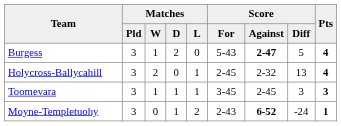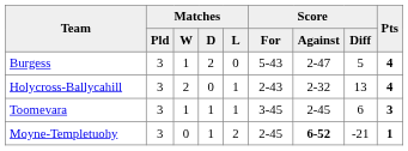 <table style=border-collapse:collapse border=1 cellspacing=0 cellpadding=5>
 <tr align=center bgcolor=#efefef>
 <th rowspan=2 width=165>Team</th>
 <th colspan=4>Matches</th>
 <th colspan=3>Score</th>
 <th rowspan=2width=20>Pts</th>
 </tr>
 <tr align=center bgcolor=#efefef>
 <th width=20>Pld</th>
 <th width=20>W</th>
 <th width=20>D</th>
 <th width=20>L</th>
 <th width=45>For</th>
 <th width=45>Against</th>
 <th width=30>Diff</th>
 </tr>
 <tr align=center>
 <td style="text-align:left;"><a href='#'>Burgess</a></td>
 <td>3</td>
 <td>1</td>
 <td>2</td>
 <td>0</td>
 <td>5-43</td>
-<td><strong>2-47</strong></td>
+<td>2-47</td>
 <td>5</td>
 <td><strong>4</strong></td>
 </tr>
 <tr align=center>
 <td style="text-align:left;"><a href='#'>Holycross-Ballycahill</a></td>
 <td>3</td>
 <td>2</td>
 <td>0</td>
 <td>1</td>
-<td>2-45</td>
+<td>2-43</td>
 <td>2-32</td>
 <td>13</td>
 <td><strong>4</strong></td>
 </tr>
 <tr align=center>
 <td style="text-align:left;"><a href='#'>Toomevara</a></td>
 <td>3</td>
 <td>1</td>
 <td>1</td>
 <td>1</td>
 <td>3-45</td>
 <td>2-45</td>
-<td>3</td>
+<td>6</td>
 <td><strong>3</strong></td>
 </tr>
 <tr align=center>
 <td style="text-align:left;"><a href='#'>Moyne-Templetuohy</a></td>
 <td>3</td>
 <td>0</td>
 <td>1</td>
 <td>2</td>
-<td>2-43</td>
+<td>2-45</td>
 <td><strong>6-52</strong></td>
-<td>-24</td>
+<td>-21</td>
 <td><strong>1</strong></td>
 </tr>
 </table>
